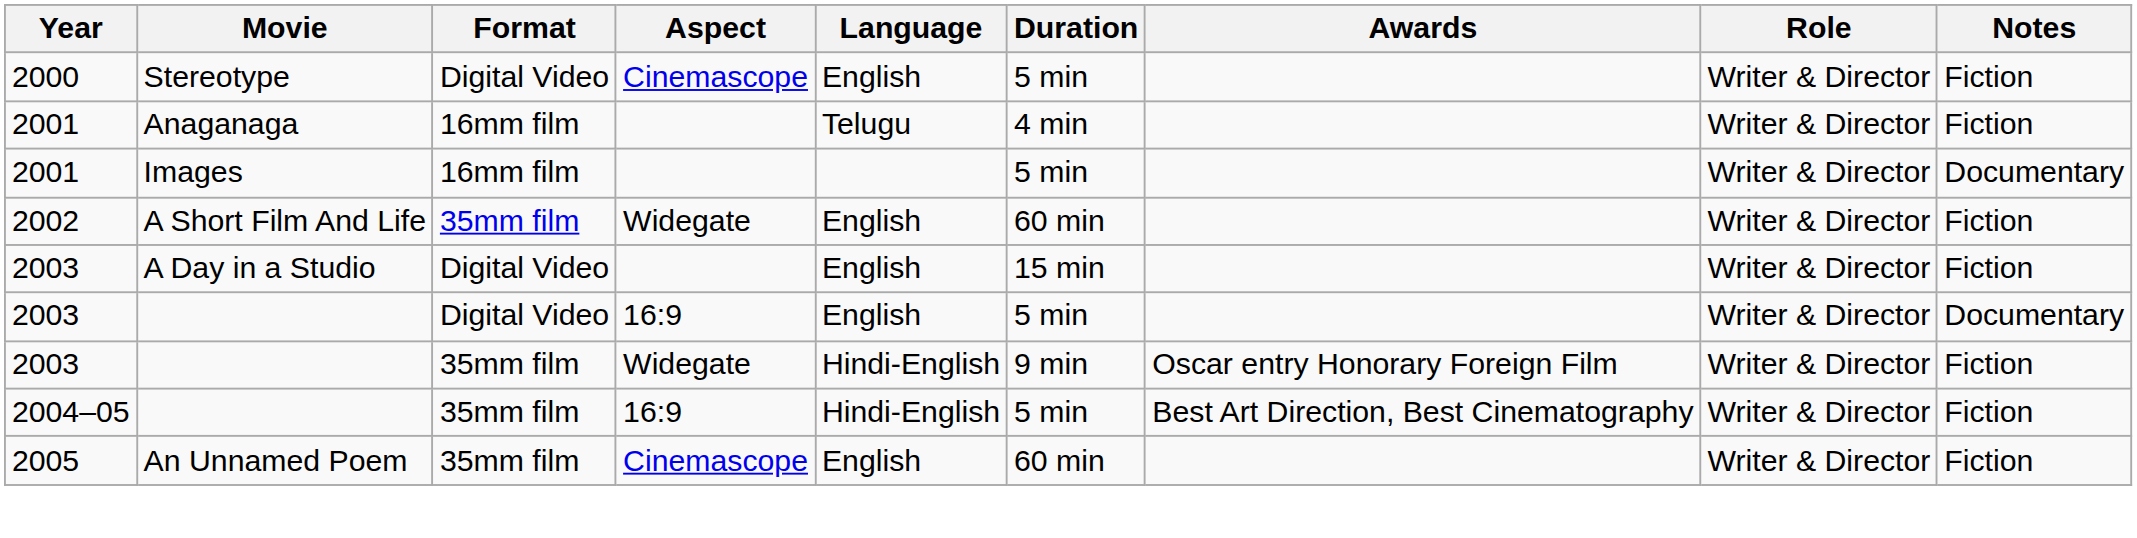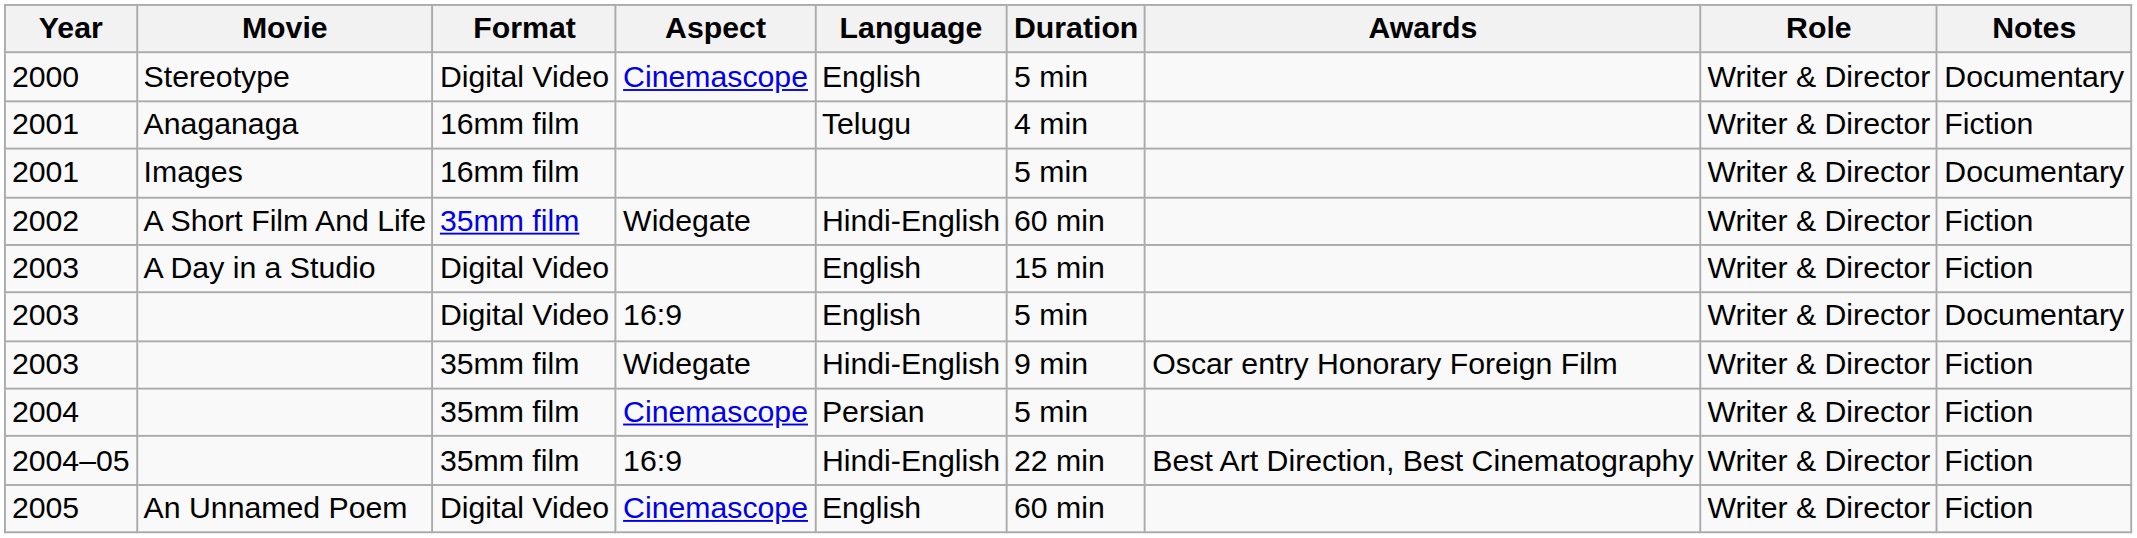 <table class="wikitable sortable">
 <tr>
 <th>Year</th>
 <th>Movie</th>
 <th>Format</th>
 <th>Aspect</th>
 <th>Language</th>
 <th>Duration</th>
 <th>Awards</th>
 <th>Role</th>
 <th>Notes</th>
 </tr>
 <tr>
 <td>2000</td>
 <td>Stereotype</td>
 <td>Digital Video</td>
 <td><a href='#'>Cinemascope</a></td>
 <td>English</td>
 <td>5 min</td>
 <td></td>
 <td>Writer & Director</td>
-<td>Fiction</td>
+<td>Documentary</td>
 </tr>
 <tr>
 <td>2001</td>
 <td>Anaganaga</td>
 <td>16mm film</td>
 <td></td>
 <td>Telugu</td>
 <td>4 min</td>
 <td></td>
 <td>Writer & Director</td>
 <td>Fiction</td>
 </tr>
 <tr>
 <td>2001</td>
 <td>Images</td>
 <td>16mm film</td>
 <td></td>
 <td></td>
 <td>5 min</td>
 <td></td>
 <td>Writer & Director</td>
 <td>Documentary</td>
 </tr>
 <tr>
 <td>2002</td>
 <td>A Short Film And Life</td>
 <td><a href='#'>35mm film</a></td>
 <td>Widegate</td>
-<td>English</td>
+<td>Hindi-English</td>
 <td>60 min</td>
 <td></td>
 <td>Writer & Director</td>
 <td>Fiction</td>
 </tr>
 <tr>
 <td>2003</td>
 <td>A Day in a Studio</td>
 <td>Digital Video</td>
 <td></td>
 <td>English</td>
 <td>15 min</td>
 <td></td>
 <td>Writer & Director</td>
 <td>Fiction</td>
 </tr>
 <tr>
 <td>2003</td>
 <td></td>
 <td>Digital Video</td>
 <td>16:9</td>
 <td>English</td>
 <td>5 min</td>
 <td></td>
 <td>Writer & Director</td>
 <td>Documentary</td>
 </tr>
 <tr>
 <td>2003</td>
 <td></td>
 <td>35mm film</td>
 <td>Widegate</td>
 <td>Hindi-English</td>
 <td>9 min</td>
 <td>Oscar entry Honorary Foreign Film</td>
 <td>Writer & Director</td>
 <td>Fiction</td>
 </tr>
 <tr>
+<td>2004</td>
+<td></td>
+<td>35mm film</td>
+<td><a href='#'>Cinemascope</a></td>
+<td>Persian</td>
+<td>5 min</td>
+<td></td>
+<td>Writer & Director</td>
+<td>Fiction</td>
+</tr>
+<tr>
 <td>2004–05</td>
 <td></td>
 <td>35mm film</td>
 <td>16:9</td>
 <td>Hindi-English</td>
-<td>5 min</td>
+<td>22 min</td>
 <td>Best Art Direction, Best Cinematography</td>
 <td>Writer & Director</td>
 <td>Fiction</td>
 </tr>
 <tr>
 <td>2005</td>
 <td>An Unnamed Poem</td>
-<td>35mm film</td>
+<td>Digital Video</td>
 <td><a href='#'>Cinemascope</a></td>
 <td>English</td>
 <td>60 min</td>
 <td></td>
 <td>Writer & Director</td>
 <td>Fiction</td>
 </tr>
 </table>
